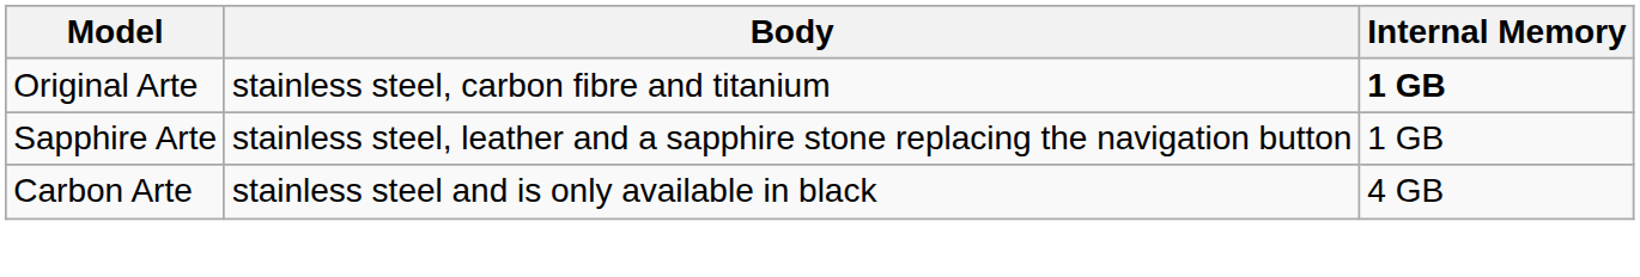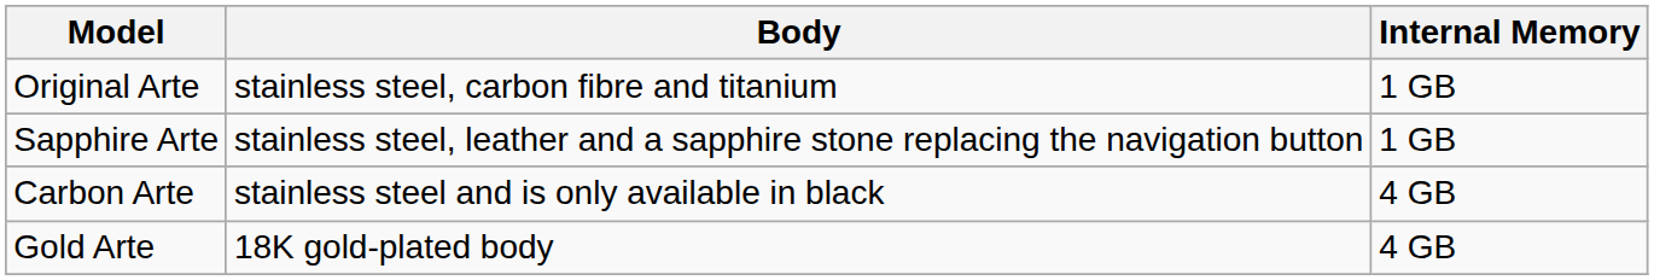 <table class="wikitable">
 <tr>
 <th>Model</th>
 <th>Body</th>
 <th>Internal Memory</th>
 </tr>
 <tr>
 <td>Original Arte</td>
 <td>stainless steel, carbon fibre and titanium</td>
-<td><strong>1 GB</strong></td>
+<td>1 GB</td>
 </tr>
 <tr>
 <td>Sapphire Arte</td>
 <td>stainless steel, leather and a sapphire stone replacing the navigation button</td>
 <td>1 GB</td>
 </tr>
 <tr>
 <td>Carbon Arte</td>
 <td>stainless steel and is only available in black</td>
 <td>4 GB</td>
 </tr>
+<tr>
+<td>Gold Arte</td>
+<td>18K gold-plated body</td>
+<td>4 GB</td>
+</tr>
 </table>
